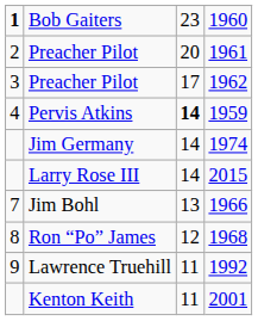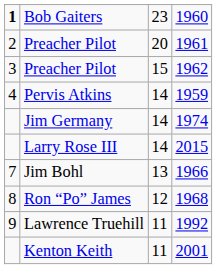 <table class="wikitable">
 <tr>
 </tr>
 <tr>
 <td><strong>1</strong></td>
 <td><a href='#'>Bob Gaiters</a></td>
 <td>23</td>
 <td><a href='#'>1960</a></td>
 </tr>
 <tr>
 <td>2</td>
 <td><a href='#'>Preacher Pilot</a></td>
 <td>20</td>
 <td><a href='#'>1961</a></td>
 </tr>
 <tr>
 <td>3</td>
 <td><a href='#'>Preacher Pilot</a></td>
-<td>17</td>
+<td>15</td>
 <td><a href='#'>1962</a></td>
 </tr>
 <tr>
 <td>4</td>
 <td><a href='#'>Pervis Atkins</a></td>
-<td><strong>14</strong></td>
+<td>14</td>
 <td><a href='#'>1959</a></td>
 </tr>
 <tr>
 <td></td>
 <td><a href='#'>Jim Germany</a></td>
 <td>14</td>
 <td><a href='#'>1974</a></td>
 </tr>
 <tr>
 <td></td>
 <td><a href='#'>Larry Rose III</a></td>
 <td>14</td>
 <td><a href='#'>2015</a></td>
 </tr>
 <tr>
 <td>7</td>
 <td>Jim Bohl</td>
 <td>13</td>
 <td><a href='#'>1966</a></td>
 </tr>
 <tr>
 <td>8</td>
 <td><a href='#'>Ron “Po” James</a></td>
 <td>12</td>
 <td><a href='#'>1968</a></td>
 </tr>
 <tr>
 <td>9</td>
 <td>Lawrence Truehill</td>
 <td>11</td>
 <td><a href='#'>1992</a></td>
 </tr>
 <tr>
 <td></td>
 <td><a href='#'>Kenton Keith</a></td>
 <td>11</td>
 <td><a href='#'>2001</a></td>
 </tr>
 </table>
